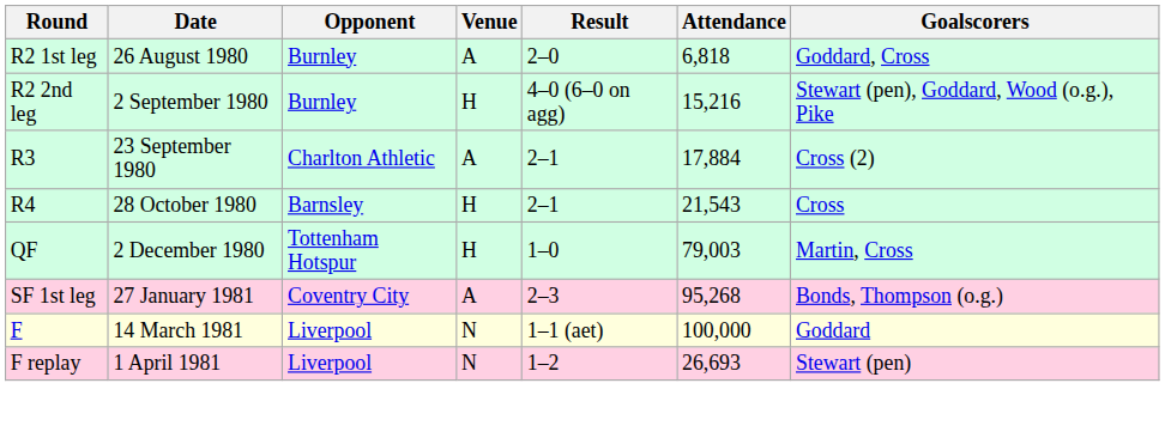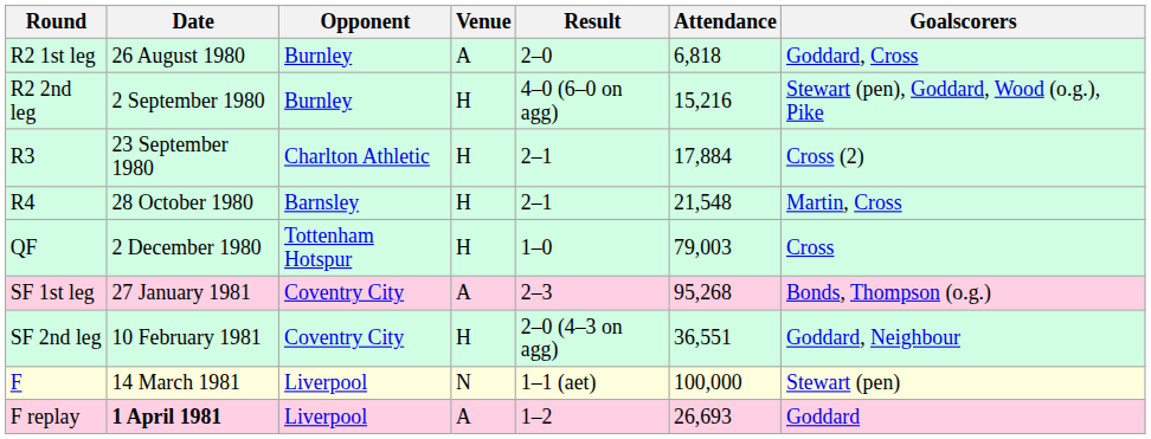 <table class="wikitable">
 <tr>
 <th>Round</th>
 <th>Date</th>
 <th>Opponent</th>
 <th>Venue</th>
 <th>Result</th>
 <th>Attendance</th>
 <th>Goalscorers</th>
 </tr>
 <tr style="background-color: #d0ffe3;">
 <td>R2 1st leg</td>
 <td>26 August 1980</td>
 <td><a href='#'>Burnley</a></td>
 <td>A</td>
 <td>2–0</td>
 <td>6,818</td>
 <td><a href='#'>Goddard</a>, <a href='#'>Cross</a></td>
 </tr>
 <tr style="background-color: #d0ffe3;">
 <td>R2 2nd leg</td>
 <td>2 September 1980</td>
 <td><a href='#'>Burnley</a></td>
 <td>H</td>
 <td>4–0 (6–0 on agg)</td>
 <td>15,216</td>
 <td><a href='#'>Stewart</a> (pen), <a href='#'>Goddard</a>, <a href='#'>Wood</a> (o.g.), <a href='#'>Pike</a></td>
 </tr>
 <tr style="background-color: #d0ffe3;">
 <td>R3</td>
 <td>23 September 1980</td>
 <td><a href='#'>Charlton Athletic</a></td>
-<td>A</td>
+<td>H</td>
 <td>2–1</td>
 <td>17,884</td>
 <td><a href='#'>Cross</a> (2)</td>
 </tr>
 <tr style="background-color: #d0ffe3;">
 <td>R4</td>
 <td>28 October 1980</td>
 <td><a href='#'>Barnsley</a></td>
 <td>H</td>
 <td>2–1</td>
-<td>21,543</td>
-<td><a href='#'>Cross</a></td>
+<td>21,548</td>
+<td><a href='#'>Martin</a>, <a href='#'>Cross</a></td>
 </tr>
 <tr style="background-color: #d0ffe3;">
 <td>QF</td>
 <td>2 December 1980</td>
 <td><a href='#'>Tottenham Hotspur</a></td>
 <td>H</td>
 <td>1–0</td>
 <td>79,003</td>
-<td><a href='#'>Martin</a>, <a href='#'>Cross</a></td>
+<td><a href='#'>Cross</a></td>
 </tr>
 <tr style="background-color: #ffd0e3;">
 <td>SF 1st leg</td>
 <td>27 January 1981</td>
 <td><a href='#'>Coventry City</a></td>
 <td>A</td>
 <td>2–3</td>
 <td>95,268</td>
 <td><a href='#'>Bonds</a>, <a href='#'>Thompson</a> (o.g.)</td>
 </tr>
+<tr style="background-color: #d0ffe3;">
+<td>SF 2nd leg</td>
+<td>10 February 1981</td>
+<td><a href='#'>Coventry City</a></td>
+<td>H</td>
+<td>2–0 (4–3 on agg)</td>
+<td>36,551</td>
+<td><a href='#'>Goddard</a>, <a href='#'>Neighbour</a></td>
+</tr>
 <tr style="background-color: #ffffdd;">
 <td><a href='#'>F</a></td>
 <td>14 March 1981</td>
 <td><a href='#'>Liverpool</a></td>
 <td>N</td>
 <td>1–1 (aet)</td>
 <td>100,000</td>
-<td><a href='#'>Goddard</a></td>
+<td><a href='#'>Stewart</a> (pen)</td>
 </tr>
 <tr style="background-color: #ffd0e3;">
 <td>F replay</td>
-<td>1 April 1981</td>
+<td><strong>1 April 1981</strong></td>
 <td><a href='#'>Liverpool</a></td>
-<td>N</td>
+<td>A</td>
 <td>1–2</td>
 <td>26,693</td>
-<td><a href='#'>Stewart</a> (pen)</td>
+<td><a href='#'>Goddard</a></td>
 </tr>
 </table>
